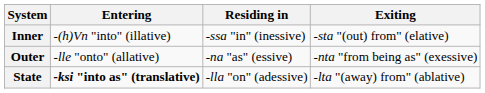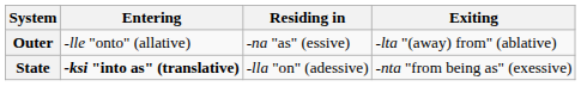 <table class="wikitable">
 <tr>
 <th>System</th>
 <th>Entering</th>
 <th>Residing in</th>
 <th>Exiting</th>
 </tr>
 <tr>
-<th>Inner</th>
-<td><em>-(h)Vn</em> "into" (illative)</td>
-<td><em>-ssa</em> "in" (inessive)</td>
-<td><em>-sta</em> "(out) from" (elative)</td>
-</tr>
-<tr>
 <th>Outer</th>
 <td><em>-lle</em> "onto" (allative)</td>
 <td><em>-na</em> "as" (essive)</td>
-<td><em>-nta</em> "from being as" (exessive)</td>
+<td><em>-lta</em> "(away) from" (ablative)</td>
 </tr>
 <tr>
 <th>State</th>
 <td><strong><em>-ksi</em> "into as" (translative)</strong></td>
 <td><em>-lla</em> "on" (adessive)</td>
-<td><em>-lta</em> "(away) from" (ablative)</td>
+<td><em>-nta</em> "from being as" (exessive)</td>
 </tr>
 </table>
